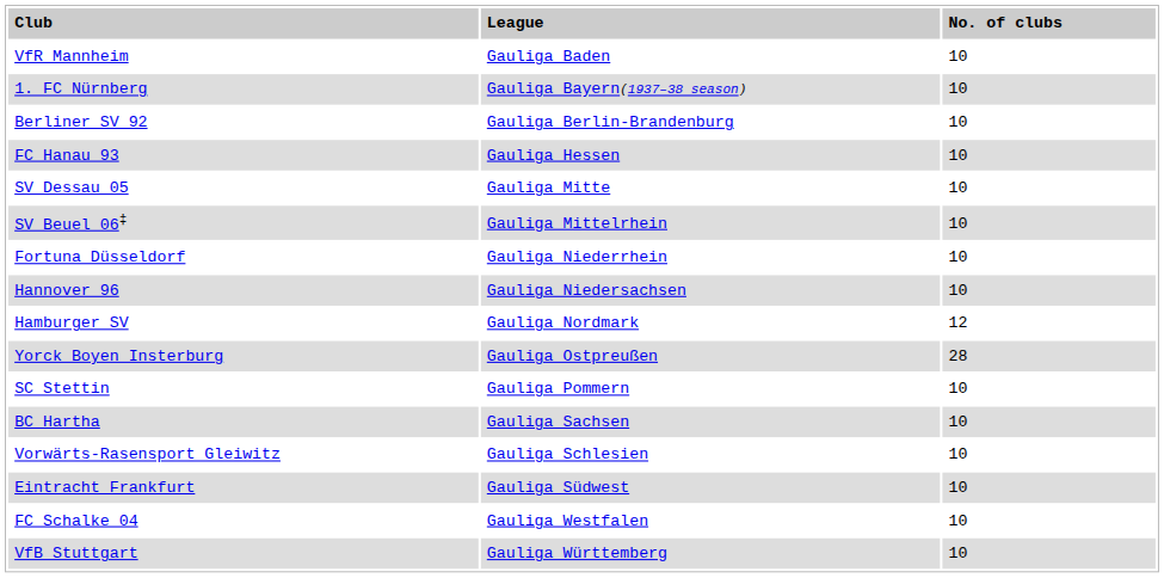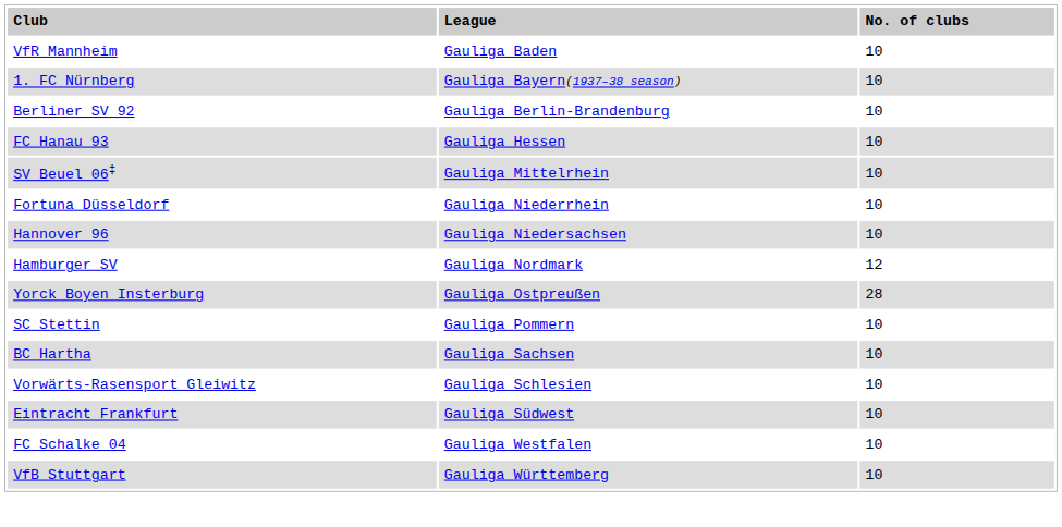 <table style="border:1px solid #bbb;background:#fff;" cellpadding="5" cellspacing="2" width="75%">
 <tr style="background:#ccc;font-weight:bold">
 <td>Club</td>
 <td>League</td>
 <td>No. of clubs</td>
 </tr>
 <tr>
 <td><a href='#'>VfR Mannheim</a></td>
 <td><a href='#'>Gauliga Baden</a></td>
 <td>10</td>
 </tr>
 <tr style="background:#ddd">
 <td><a href='#'>1. FC Nürnberg</a></td>
 <td><a href='#'>Gauliga Bayern</a><small><em>(<a href='#'>1937–38 season</a>)</em></small></td>
 <td>10</td>
 </tr>
 <tr>
 <td><a href='#'>Berliner SV 92</a></td>
 <td><a href='#'>Gauliga Berlin-Brandenburg</a></td>
 <td>10</td>
 </tr>
 <tr style="background:#ddd">
 <td><a href='#'>FC Hanau 93</a></td>
 <td><a href='#'>Gauliga Hessen</a></td>
-<td>10</td>
-</tr>
-<tr>
-<td><a href='#'>SV Dessau 05</a></td>
-<td><a href='#'>Gauliga Mitte</a></td>
 <td>10</td>
 </tr>
 <tr style="background:#ddd">
 <td><a href='#'>SV Beuel 06</a><sup>‡</sup></td>
 <td><a href='#'>Gauliga Mittelrhein</a></td>
 <td>10</td>
 </tr>
 <tr>
 <td><a href='#'>Fortuna Düsseldorf</a></td>
 <td><a href='#'>Gauliga Niederrhein</a></td>
 <td>10</td>
 </tr>
 <tr style="background:#ddd">
 <td><a href='#'>Hannover 96</a></td>
 <td><a href='#'>Gauliga Niedersachsen</a></td>
 <td>10</td>
 </tr>
 <tr>
 <td><a href='#'>Hamburger SV</a></td>
 <td><a href='#'>Gauliga Nordmark</a></td>
 <td>12</td>
 </tr>
 <tr style="background:#ddd">
 <td><a href='#'>Yorck Boyen Insterburg</a></td>
 <td><a href='#'>Gauliga Ostpreußen</a></td>
 <td>28</td>
 </tr>
 <tr>
 <td><a href='#'>SC Stettin</a></td>
 <td><a href='#'>Gauliga Pommern</a></td>
 <td>10</td>
 </tr>
 <tr style="background:#ddd">
 <td><a href='#'>BC Hartha</a></td>
 <td><a href='#'>Gauliga Sachsen</a></td>
 <td>10</td>
 </tr>
 <tr>
 <td><a href='#'>Vorwärts-Rasensport Gleiwitz</a></td>
 <td><a href='#'>Gauliga Schlesien</a></td>
 <td>10</td>
 </tr>
 <tr style="background:#ddd">
 <td><a href='#'>Eintracht Frankfurt</a></td>
 <td><a href='#'>Gauliga Südwest</a></td>
 <td>10</td>
 </tr>
 <tr>
 <td><a href='#'>FC Schalke 04</a></td>
 <td><a href='#'>Gauliga Westfalen</a></td>
 <td>10</td>
 </tr>
 <tr style="background:#ddd">
 <td><a href='#'>VfB Stuttgart</a></td>
 <td><a href='#'>Gauliga Württemberg</a></td>
 <td>10</td>
 </tr>
 </table>
